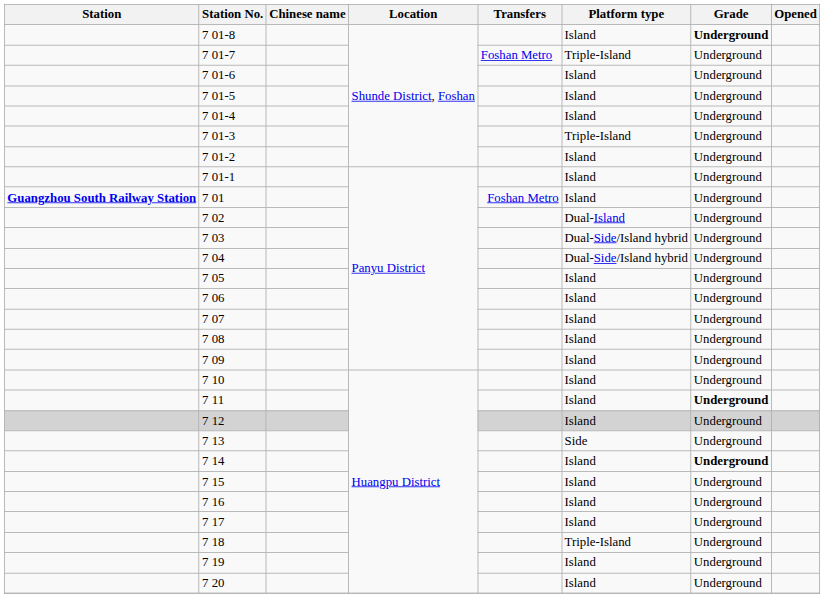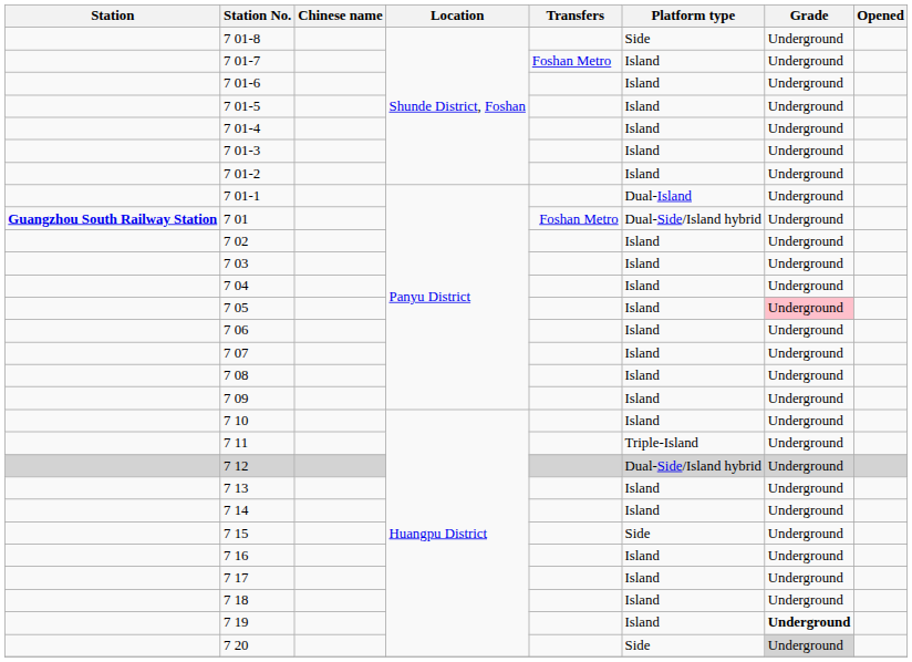 <table class="wikitable">
 <tr>
 <th>Station</th>
 <th>Station No.</th>
 <th>Chinese name</th>
 <th>Location</th>
 <th>Transfers</th>
 <th>Platform type</th>
 <th>Grade</th>
 <th>Opened</th>
 </tr>
 <tr>
 <td></td>
 <td>7 01-8</td>
 <td></td>
 <td rowspan="7"><a href='#'>Shunde District</a>, <a href='#'>Foshan</a></td>
 <td></td>
-<td>Island</td>
-<td><strong>Underground</strong></td>
+<td>Side</td>
+<td>Underground</td>
 <td></td>
 </tr>
 <tr>
 <td></td>
 <td>7 01-7</td>
 <td></td>
 <td><a href='#'>Foshan Metro</a> </td>
-<td>Triple-Island</td>
+<td>Island</td>
 <td>Underground</td>
 <td></td>
 </tr>
 <tr>
 <td></td>
 <td>7 01-6</td>
 <td></td>
 <td></td>
 <td>Island</td>
 <td>Underground</td>
 <td></td>
 </tr>
 <tr>
 <td></td>
 <td>7 01-5</td>
 <td></td>
 <td></td>
 <td>Island</td>
 <td>Underground</td>
 <td></td>
 </tr>
 <tr>
 <td></td>
 <td>7 01-4</td>
 <td></td>
 <td></td>
 <td>Island</td>
 <td>Underground</td>
 <td></td>
 </tr>
 <tr>
 <td></td>
 <td>7 01-3</td>
 <td></td>
 <td></td>
-<td>Triple-Island</td>
+<td>Island</td>
 <td>Underground</td>
 <td></td>
 </tr>
 <tr>
 <td></td>
 <td>7 01-2</td>
 <td></td>
 <td></td>
 <td>Island</td>
 <td>Underground</td>
 <td></td>
 </tr>
 <tr>
 <td></td>
 <td>7 01-1</td>
 <td></td>
 <td rowspan="10"><a href='#'>Panyu District</a></td>
 <td></td>
-<td>Island</td>
+<td>Dual-<a href='#'>Island</a></td>
 <td>Underground</td>
 <td></td>
 </tr>
 <tr>
 <td><strong><a href='#'>Guangzhou South Railway Station</a></strong></td>
 <td>7 01</td>
 <td></td>
 <td style="text-align: center">  <a href='#'>Foshan Metro</a> </td>
-<td>Island</td>
+<td>Dual-<a href='#'>Side</a>/Island hybrid</td>
 <td>Underground</td>
 <td></td>
 </tr>
 <tr>
 <td></td>
 <td>7 02</td>
 <td></td>
 <td style="text-align: center"></td>
-<td>Dual-<a href='#'>Island</a></td>
+<td>Island</td>
 <td>Underground</td>
 <td></td>
 </tr>
 <tr>
 <td></td>
 <td>7 03</td>
 <td></td>
 <td></td>
-<td>Dual-<a href='#'>Side</a>/Island hybrid</td>
+<td>Island</td>
 <td>Underground</td>
 <td></td>
 </tr>
 <tr>
 <td></td>
 <td>7 04</td>
 <td></td>
 <td></td>
-<td>Dual-<a href='#'>Side</a>/Island hybrid</td>
+<td>Island</td>
 <td>Underground</td>
 <td></td>
 </tr>
 <tr>
 <td></td>
 <td>7 05</td>
 <td></td>
 <td style="text-align: center"></td>
 <td>Island</td>
-<td>Underground</td>
+<td style="background: pink;">Underground</td>
 <td></td>
 </tr>
 <tr>
 <td></td>
 <td>7 06</td>
 <td></td>
 <td style="text-align: center"></td>
 <td>Island</td>
 <td>Underground</td>
 <td></td>
 </tr>
 <tr>
 <td></td>
 <td>7 07</td>
 <td></td>
 <td></td>
 <td>Island</td>
 <td>Underground</td>
 <td></td>
 </tr>
 <tr>
 <td></td>
 <td>7 08</td>
 <td></td>
 <td></td>
 <td>Island</td>
 <td>Underground</td>
 <td></td>
 </tr>
 <tr>
 <td></td>
 <td>7 09</td>
 <td></td>
 <td style="text-align: center"></td>
 <td>Island</td>
 <td>Underground</td>
 <td></td>
 </tr>
 <tr>
 <td></td>
 <td>7 10</td>
 <td></td>
 <td rowspan="11"><a href='#'>Huangpu District</a></td>
 <td></td>
 <td>Island</td>
 <td>Underground</td>
 <td></td>
 </tr>
 <tr>
 <td></td>
 <td>7 11</td>
 <td></td>
 <td></td>
-<td>Island</td>
-<td><strong>Underground</strong></td>
+<td>Triple-Island</td>
+<td>Underground</td>
 <td></td>
 </tr>
 <tr bgcolor="lightgrey">
 <td></td>
 <td>7 12</td>
 <td></td>
 <td></td>
-<td>Island</td>
+<td>Dual-<a href='#'>Side</a>/Island hybrid</td>
 <td>Underground</td>
 <td></td>
 </tr>
 <tr>
 <td></td>
 <td>7 13</td>
 <td></td>
 <td style="text-align: center"></td>
-<td>Side</td>
+<td>Island</td>
 <td>Underground</td>
 <td></td>
 </tr>
 <tr>
 <td></td>
 <td>7 14</td>
 <td></td>
 <td style="text-align: center"></td>
 <td>Island</td>
-<td><strong>Underground</strong></td>
+<td>Underground</td>
 <td></td>
 </tr>
 <tr>
 <td></td>
 <td>7 15</td>
 <td></td>
 <td></td>
-<td>Island</td>
+<td>Side</td>
 <td>Underground</td>
 <td></td>
 </tr>
 <tr>
 <td></td>
 <td>7 16</td>
 <td></td>
 <td></td>
 <td>Island</td>
 <td>Underground</td>
 <td></td>
 </tr>
 <tr>
 <td></td>
 <td>7 17</td>
 <td></td>
 <td></td>
 <td>Island</td>
 <td>Underground</td>
 <td></td>
 </tr>
 <tr>
 <td></td>
 <td>7 18</td>
 <td></td>
 <td style="text-align: center"></td>
-<td>Triple-Island</td>
+<td>Island</td>
 <td>Underground</td>
 <td></td>
 </tr>
 <tr>
 <td></td>
 <td>7 19</td>
 <td></td>
 <td style="text-align: center"></td>
 <td>Island</td>
-<td>Underground</td>
+<td><strong>Underground</strong></td>
 <td></td>
 </tr>
 <tr>
 <td></td>
 <td>7 20</td>
 <td></td>
 <td></td>
-<td>Island</td>
-<td>Underground</td>
+<td>Side</td>
+<td style="background: lightgrey;">Underground</td>
 <td></td>
 </tr>
 <tr>
 </tr>
 </table>
